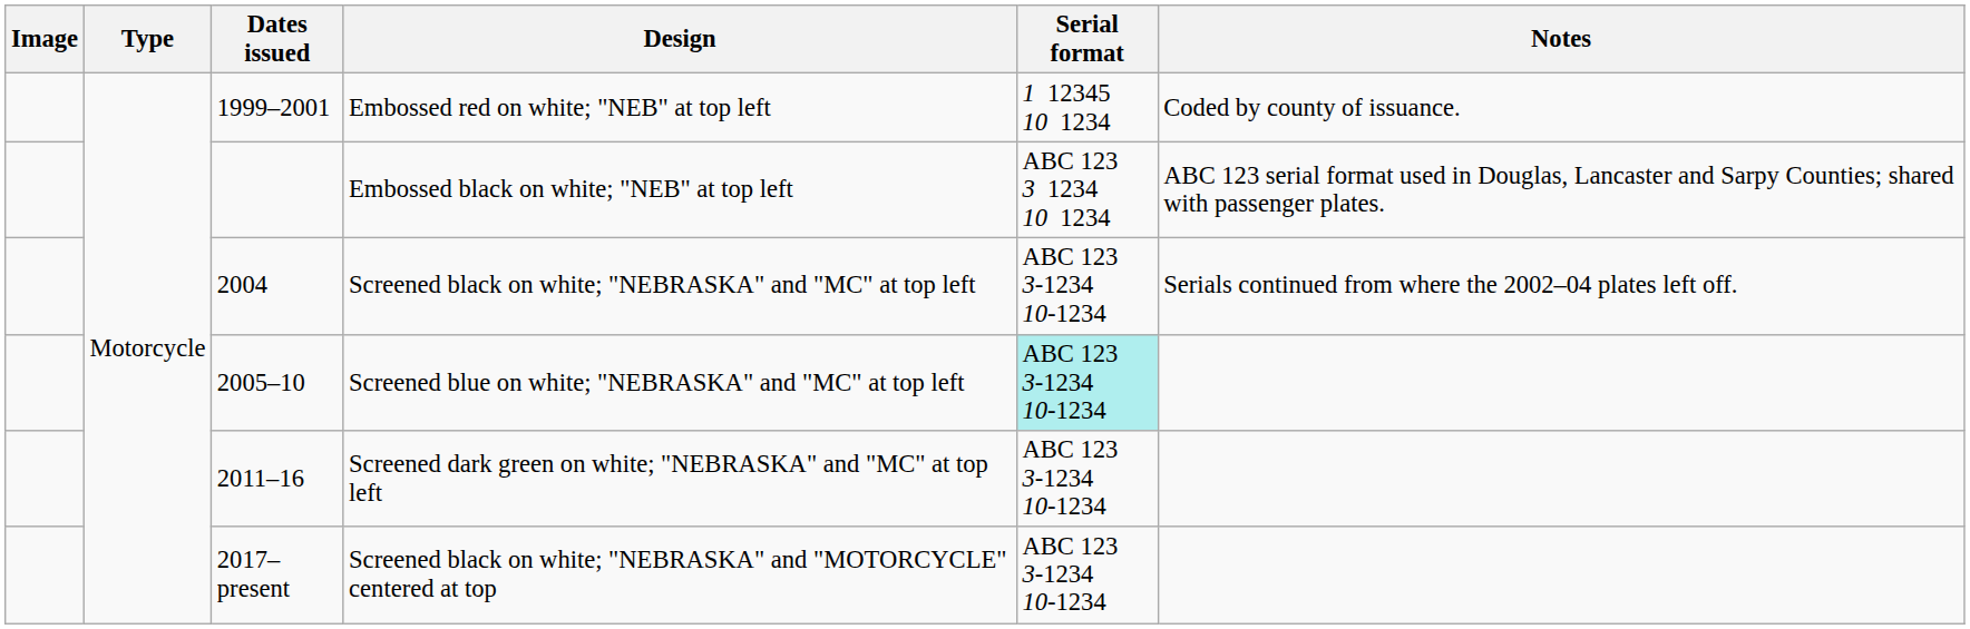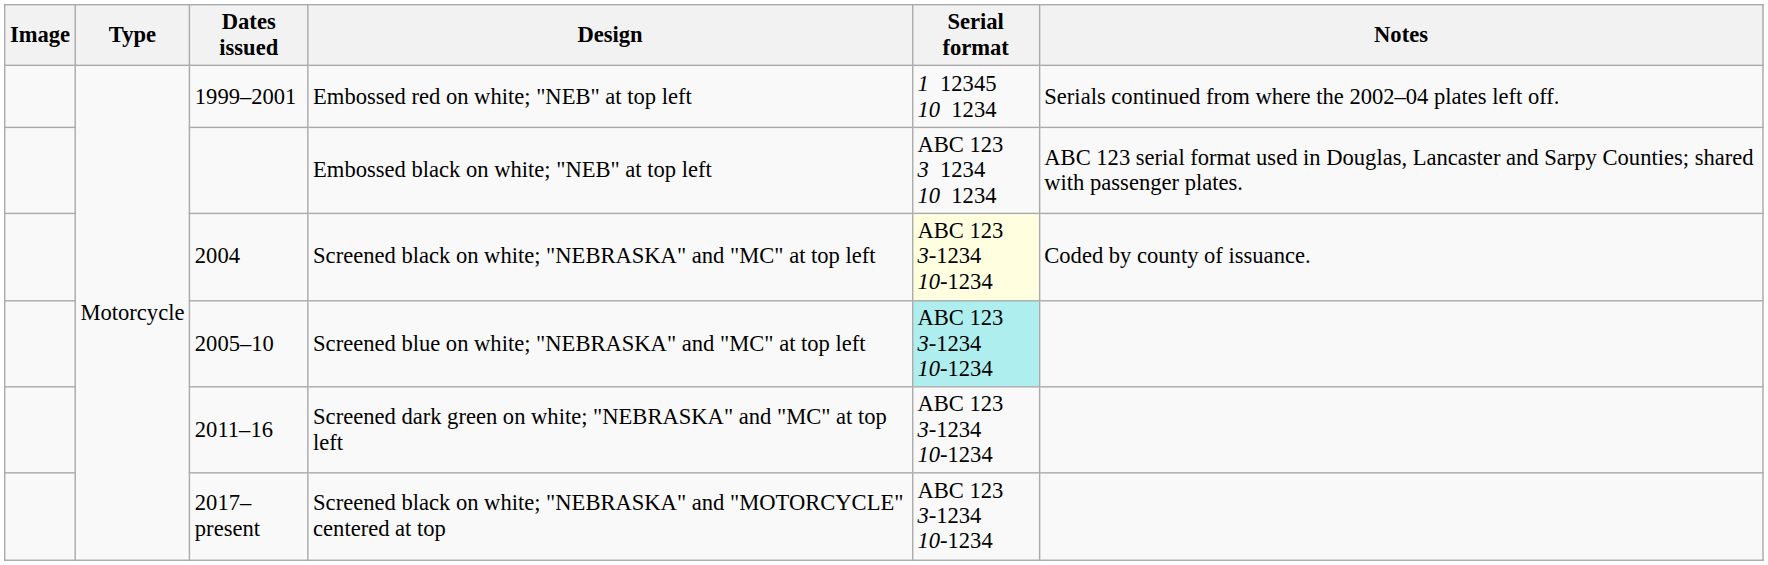 <table class="wikitable">
 <tr>
 <th>Image</th>
 <th>Type</th>
 <th>Dates issued</th>
 <th>Design</th>
 <th>Serial format</th>
 <th>Notes</th>
 </tr>
 <tr>
 <td></td>
 <td rowspan="6">Motorcycle</td>
 <td>1999–2001</td>
 <td>Embossed red on white; "NEB" at top left</td>
 <td><em>1</em>  12345<br><em>10</em>  1234</td>
-<td>Coded by county of issuance.</td>
+<td>Serials continued from where the 2002–04 plates left off.</td>
 </tr>
 <tr>
 <td></td>
 <td></td>
 <td>Embossed black on white; "NEB" at top left</td>
 <td>ABC 123<br><em>3</em>  1234<br><em>10</em>  1234</td>
 <td>ABC 123 serial format used in Douglas, Lancaster and Sarpy Counties; shared with passenger plates.</td>
 </tr>
 <tr>
 <td></td>
 <td>2004</td>
 <td>Screened black on white; "NEBRASKA" and "MC" at top left</td>
-<td>ABC 123<br><em>3</em>-1234<br><em>10</em>-1234</td>
-<td>Serials continued from where the 2002–04 plates left off.</td>
+<td style="background: lightyellow;">ABC 123<br><em>3</em>-1234<br><em>10</em>-1234</td>
+<td>Coded by county of issuance.</td>
 </tr>
 <tr>
 <td></td>
 <td>2005–10</td>
 <td>Screened blue on white; "NEBRASKA" and "MC" at top left</td>
 <td style="background: paleturquoise;">ABC 123<br><em>3</em>-1234<br><em>10</em>-1234</td>
 <td></td>
 </tr>
 <tr>
 <td></td>
 <td>2011–16</td>
 <td>Screened dark green on white; "NEBRASKA" and "MC" at top left</td>
 <td>ABC 123<br><em>3</em>-1234<br><em>10</em>-1234</td>
 <td></td>
 </tr>
 <tr>
 <td></td>
 <td>2017–present</td>
 <td>Screened black on white; "NEBRASKA" and "MOTORCYCLE" centered at top</td>
 <td>ABC 123<br><em>3</em>-1234<br><em>10</em>-1234</td>
 <td></td>
 </tr>
 </table>
